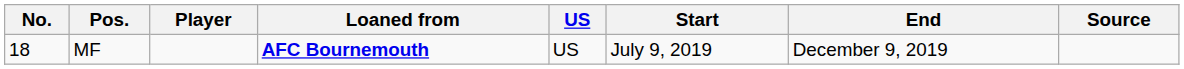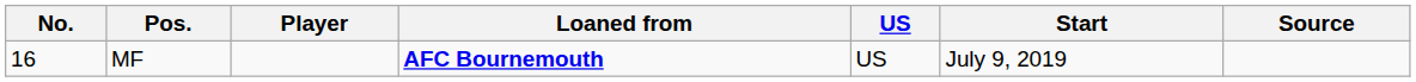 <table class="wikitable sortable" style="width:75%; text-align:center; font-size:95%; text-align:left">
 <tr>
 <th>No.</th>
 <th>Pos.</th>
 <th>Player</th>
 <th>Loaned from</th>
 <th><a href='#'>US</a></th>
 <th>Start</th>
-<th>End</th>
 <th>Source</th>
 </tr>
 <tr>
-<td>18</td>
+<td>16</td>
 <td>MF</td>
 <td></td>
 <td><strong> <a href='#'>AFC Bournemouth</a></strong></td>
 <td>US</td>
 <td>July 9, 2019</td>
-<td>December 9, 2019</td>
 <td></td>
 </tr>
 </table>
